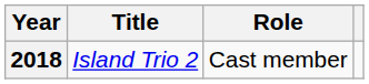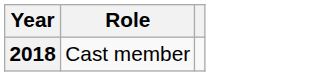 <table class="wikitable plainrowheaders">
 <tr>
 <th scope="col">Year</th>
-<th scope="col">Title</th>
 <th scope="col">Role</th>
 <th scope="col" class="unsortable"></th>
 </tr>
 <tr>
 <th scope="row">2018</th>
-<td><em><a href='#'>Island Trio 2</a></em></td>
 <td>Cast member</td>
 <td style="text-align:center"></td>
 </tr>
 </table>
